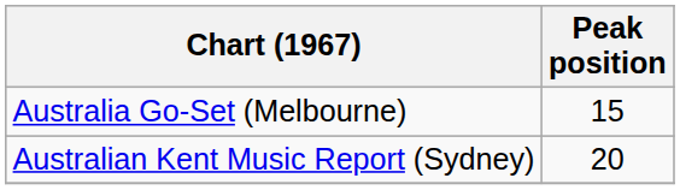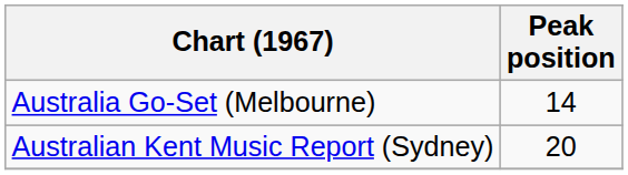 <table class="wikitable sortable">
 <tr>
 <th>Chart (1967)</th>
 <th>Peak<br>position</th>
 </tr>
 <tr>
 <td><a href='#'>Australia Go-Set</a> (Melbourne)</td>
-<td align= "center">15</td>
+<td align= "center">14</td>
 </tr>
 <tr>
 <td><a href='#'>Australian Kent Music Report</a> (Sydney)</td>
 <td align= "center">20</td>
 </tr>
 <tr>
 </tr>
 </table>
